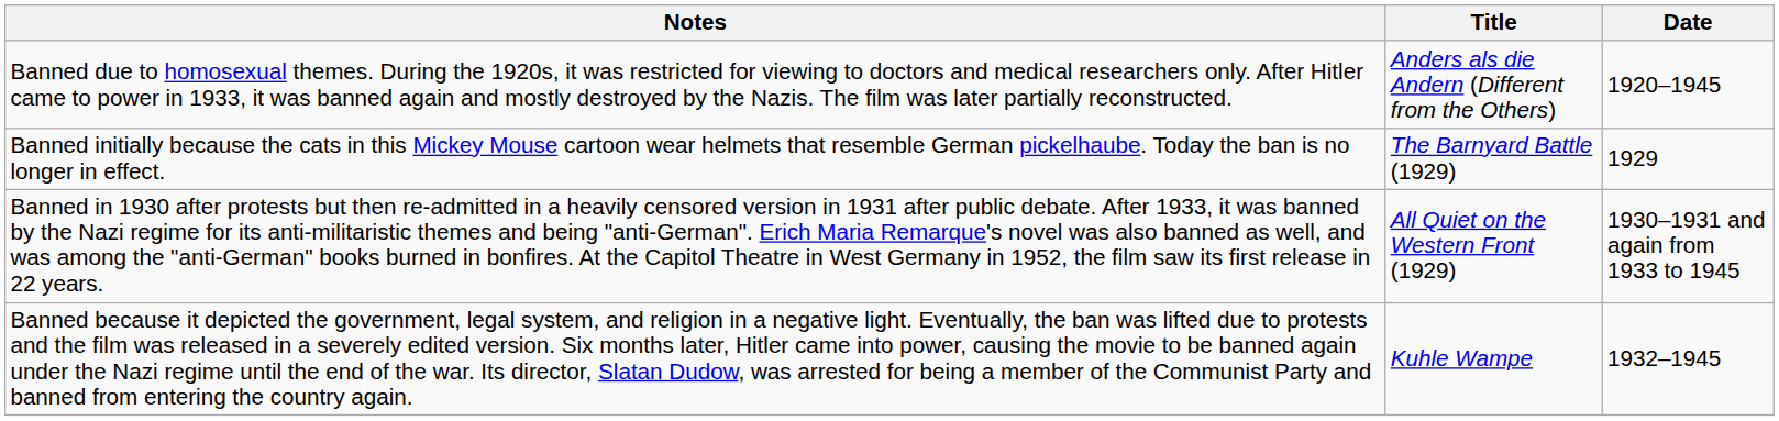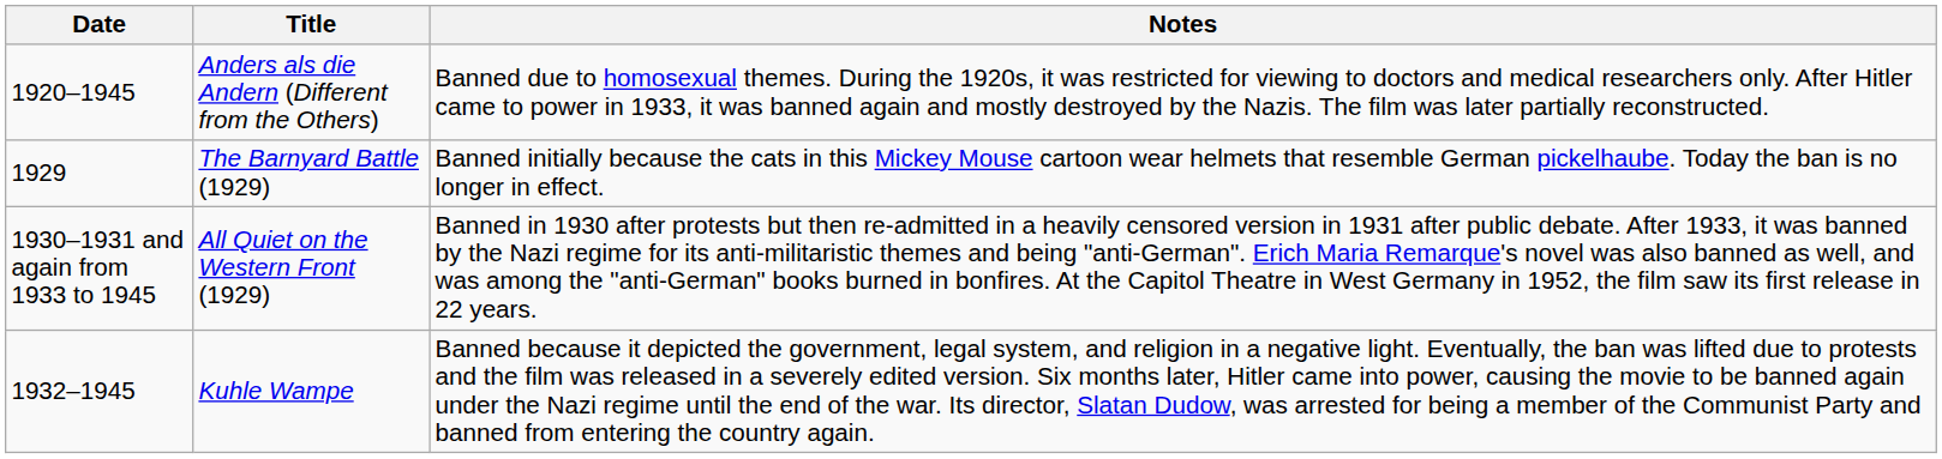 <table class="wikitable sortable">
 <tr>
+<th>Date</th>
+<th>Title</th>
 <th>Notes</th>
-<th>Title</th>
-<th>Date</th>
 </tr>
 <tr>
+<td>1920–1945</td>
+<td><em><a href='#'>Anders als die Andern</a></em> (<em>Different from the Others</em>)</td>
 <td>Banned due to <a href='#'>homosexual</a> themes. During the 1920s, it was restricted for viewing to doctors and medical researchers only. After Hitler came to power in 1933, it was banned again and mostly destroyed by the Nazis. The film was later partially reconstructed.</td>
-<td><em><a href='#'>Anders als die Andern</a></em> (<em>Different from the Others</em>)</td>
-<td>1920–1945</td>
 </tr>
 <tr>
+<td>1929</td>
+<td><em><a href='#'>The Barnyard Battle</a></em> (1929)</td>
 <td>Banned initially because the cats in this <a href='#'>Mickey Mouse</a> cartoon wear helmets that resemble German <a href='#'>pickelhaube</a>. Today the ban is no longer in effect.</td>
-<td><em><a href='#'>The Barnyard Battle</a></em> (1929)</td>
-<td>1929</td>
 </tr>
 <tr>
+<td>1930–1931 and again from 1933 to 1945</td>
+<td><em><a href='#'>All Quiet on the Western Front</a></em> (1929)</td>
 <td>Banned in 1930 after protests but then re-admitted in a heavily censored version in 1931 after public debate. After 1933, it was banned by the Nazi regime for its anti-militaristic themes  and being "anti-German". <a href='#'>Erich Maria Remarque</a>'s novel was also banned as well, and was among the "anti-German" books burned in bonfires. At the Capitol Theatre in West Germany in 1952, the film saw its first release in 22 years.</td>
-<td><em><a href='#'>All Quiet on the Western Front</a></em> (1929)</td>
-<td>1930–1931 and again from 1933 to 1945</td>
 </tr>
 <tr>
+<td>1932–1945</td>
+<td><em><a href='#'>Kuhle Wampe</a></em></td>
 <td>Banned because it depicted the government, legal system, and religion in a negative light. Eventually, the ban was lifted due to protests and the film was released in a severely edited version. Six months later, Hitler came into power, causing the movie to be banned again under the Nazi regime until the end of the war. Its director, <a href='#'>Slatan Dudow</a>, was arrested for being a member of the Communist Party and banned from entering the country again.</td>
-<td><em><a href='#'>Kuhle Wampe</a></em></td>
-<td>1932–1945</td>
 </tr>
 </table>
